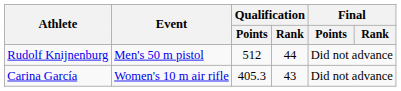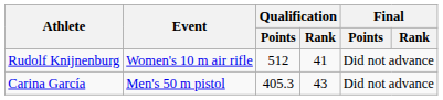 <table class="wikitable" style="font-size:90%">
 <tr>
 <th rowspan="2">Athlete</th>
 <th rowspan="2">Event</th>
 <th colspan=2>Qualification</th>
 <th colspan=2>Final</th>
 </tr>
 <tr style="font-size:95%">
 <th>Points</th>
 <th>Rank</th>
 <th>Points</th>
 <th>Rank</th>
 </tr>
 <tr align=center>
 <td align=left><a href='#'>Rudolf Knijnenburg</a></td>
-<td align=left><a href='#'>Men's 50 m pistol</a></td>
+<td align=left><a href='#'>Women's 10 m air rifle</a></td>
 <td>512</td>
-<td>44</td>
+<td>41</td>
 <td colspan=2>Did not advance</td>
 </tr>
 <tr align=center>
 <td align=left><a href='#'>Carina García</a></td>
-<td align=left><a href='#'>Women's 10 m air rifle</a></td>
+<td align=left><a href='#'>Men's 50 m pistol</a></td>
 <td>405.3</td>
 <td>43</td>
 <td colspan=2>Did not advance</td>
 </tr>
 </table>
